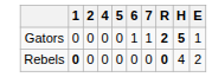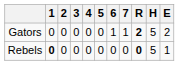 <table align = right border="2" cellpadding="4" cellspacing="0" style="margin: 1em 1em 1em 1em; background: #F9F9F9; border: 1px #aaa solid; border-collapse: collapse;">
 <tr align=center style="background: #F2F2F2;">
 <th></th>
 <th>1</th>
 <th>2</th>
+<th>3</th>
 <th>4</th>
 <th>5</th>
 <th>6</th>
 <th>7</th>
 <th>R</th>
 <th>H</th>
 <th>E</th>
 </tr>
 <tr align=center>
 <td>Gators</td>
 <td>0</td>
 <td>0</td>
 <td>0</td>
 <td>0</td>
+<td>0</td>
 <td>1</td>
 <td>1</td>
 <td><strong>2</strong></td>
-<td><strong>5</strong></td>
-<td>1</td>
+<td>5</td>
+<td>2</td>
 </tr>
 <tr align=center>
 <td>Rebels</td>
 <td><strong>0</strong></td>
 <td>0</td>
 <td>0</td>
 <td>0</td>
 <td>0</td>
 <td>0</td>
+<td>0</td>
 <td><strong>0</strong></td>
-<td>4</td>
-<td>2</td>
+<td>5</td>
+<td>1</td>
 </tr>
 </table>
